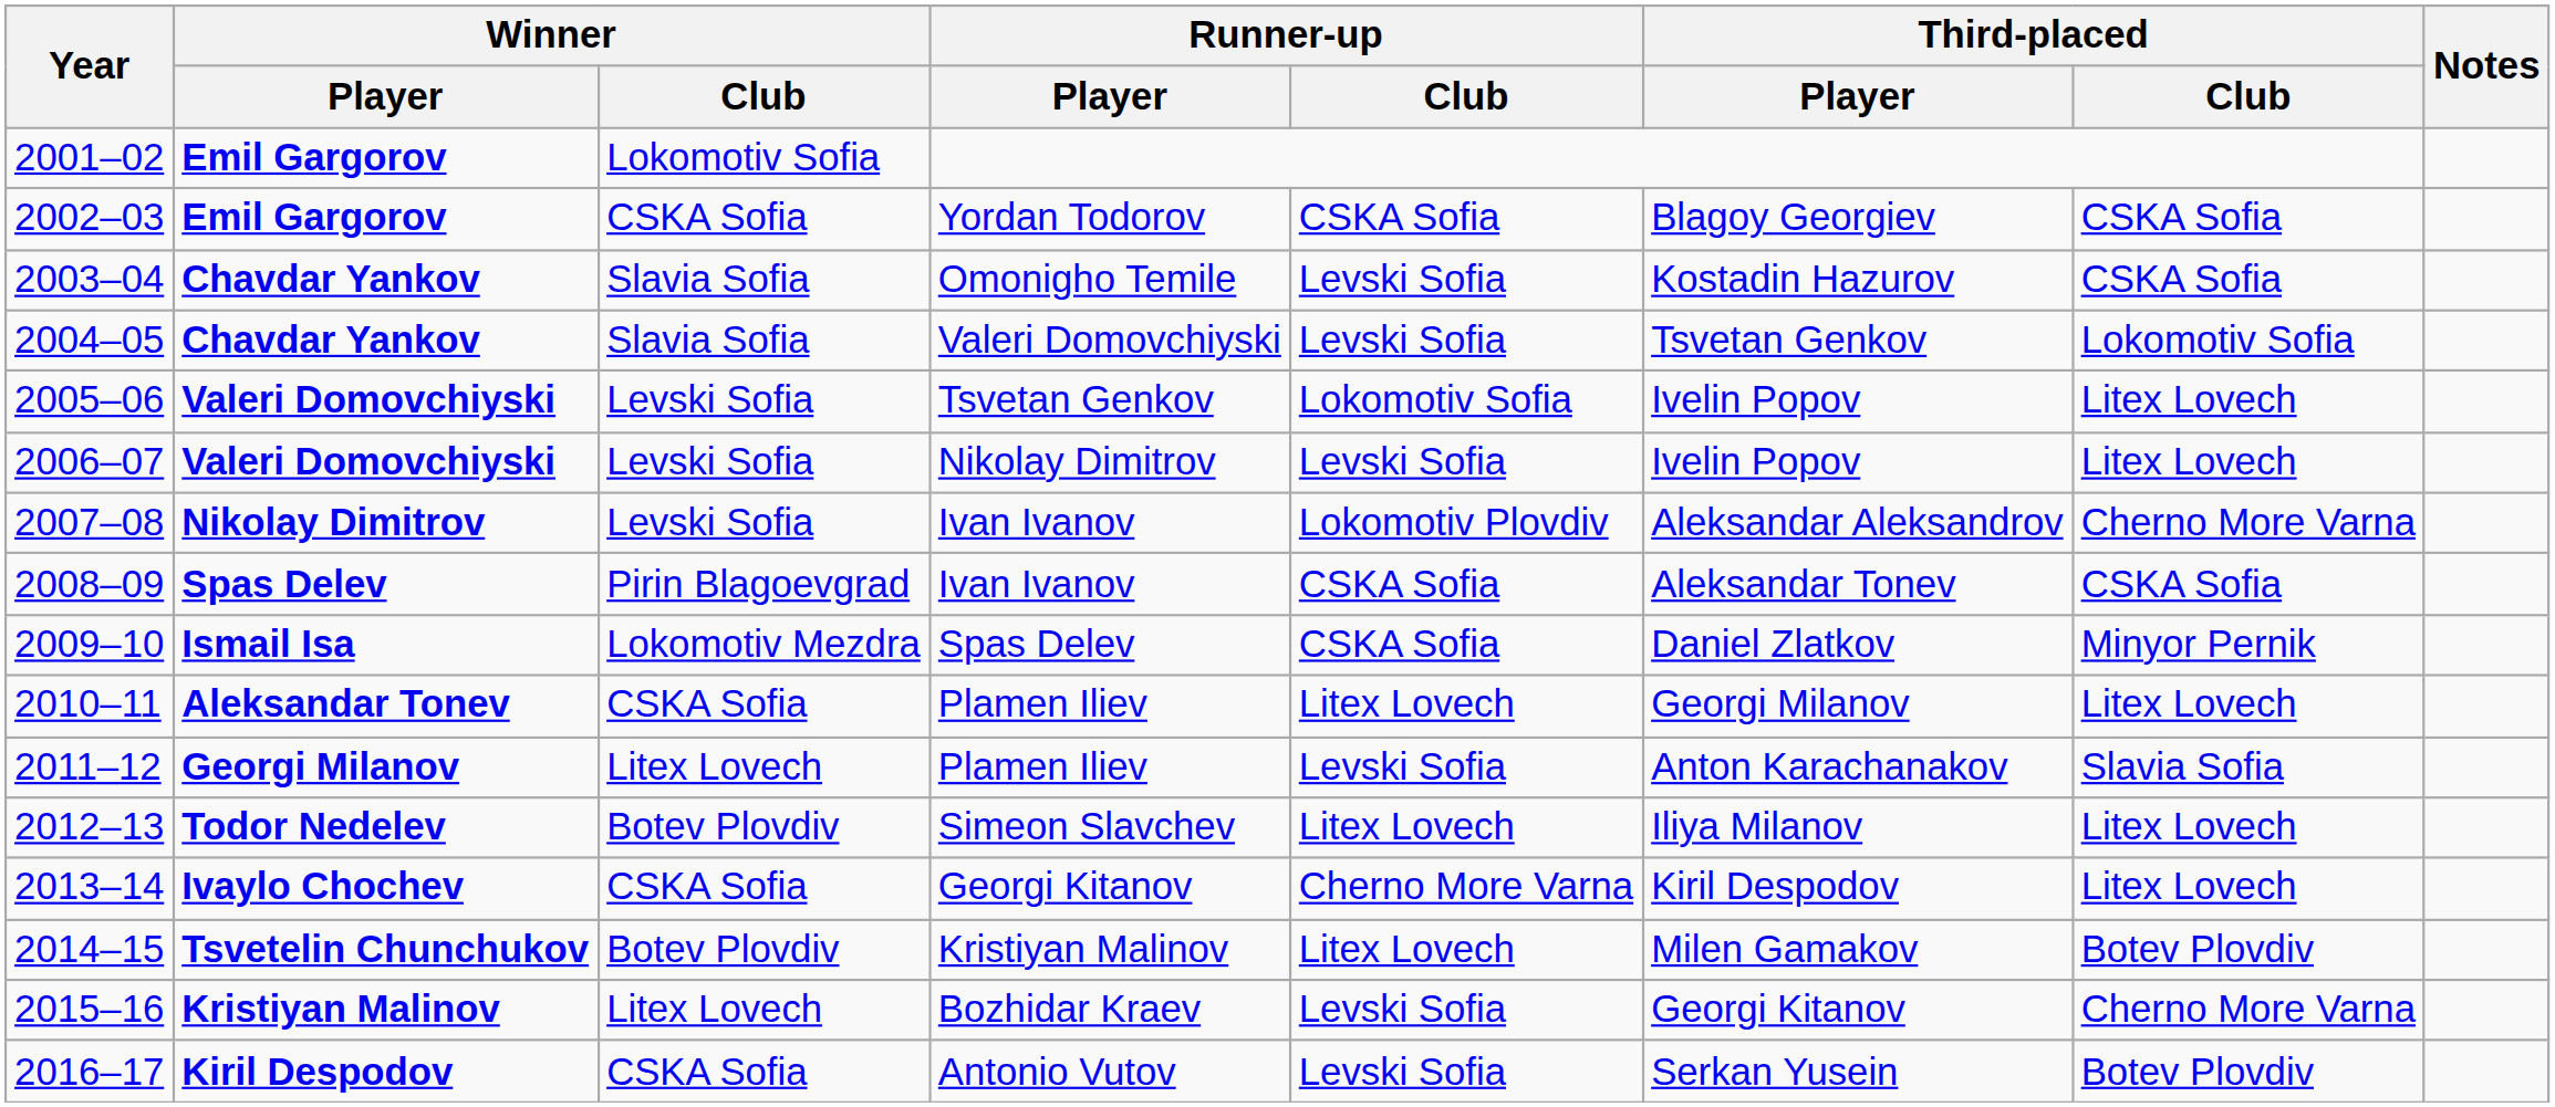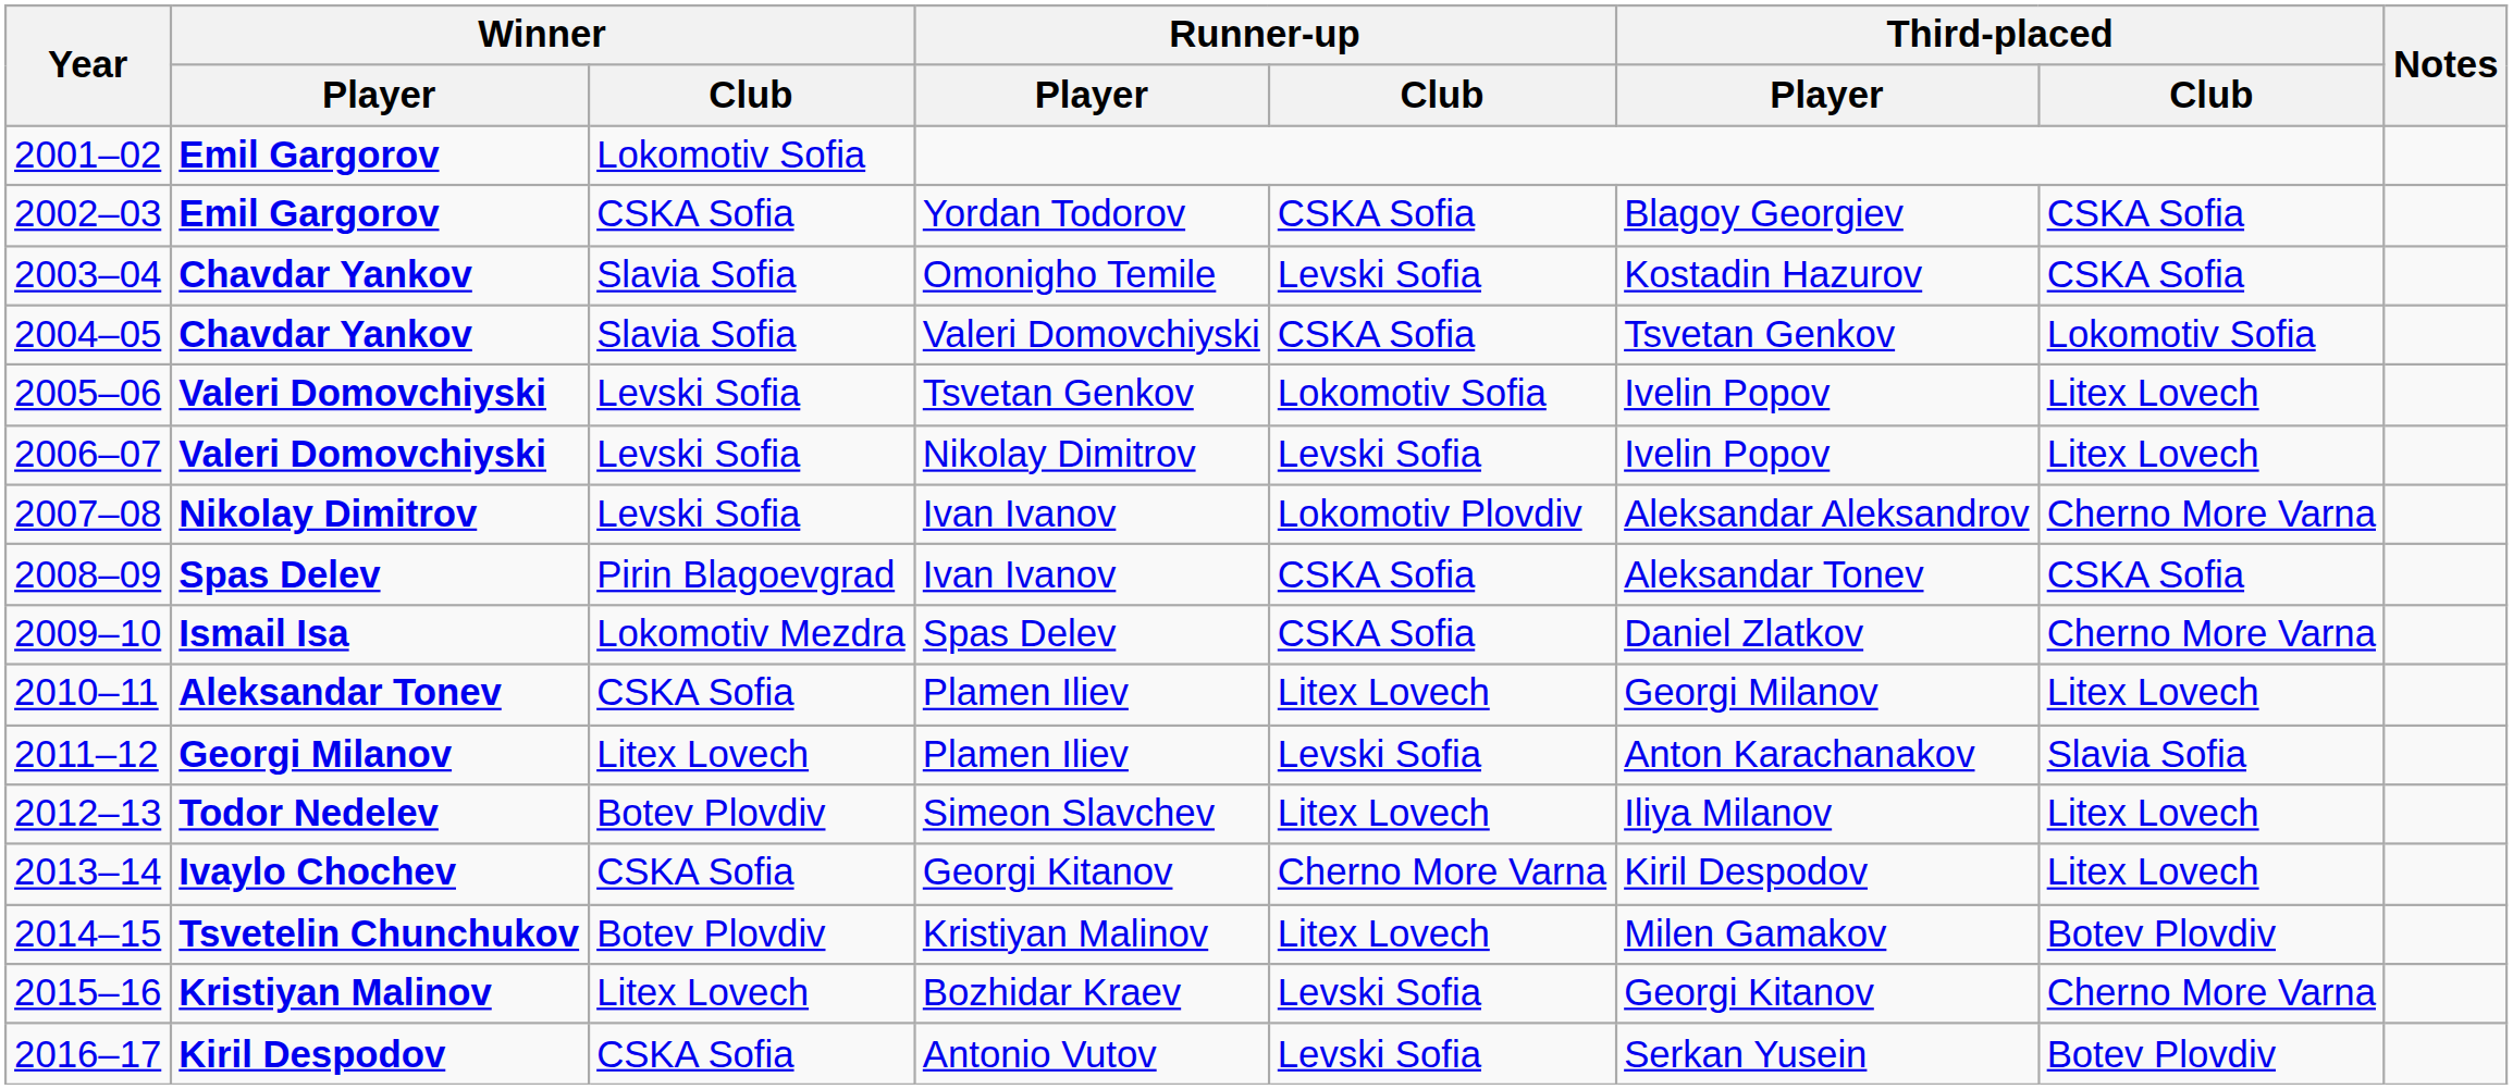 <table class="wikitable" | border="1" cellspacing="0" cellpadding="6">
 <tr align="center">
 <th rowspan="2">Year</th>
 <th colspan="2"><strong>Winner</strong></th>
 <th colspan="2">Runner-up</th>
 <th colspan="2">Third-placed</th>
 <th rowspan="2">Notes</th>
 </tr>
 <tr align="center">
 <th>Player</th>
 <th>Club</th>
 <th>Player</th>
 <th>Club</th>
 <th>Player</th>
 <th>Club</th>
 </tr>
 <tr>
 <td><a href='#'>2001–02</a></td>
 <td> <strong><a href='#'>Emil Gargorov</a></strong></td>
 <td><a href='#'>Lokomotiv Sofia</a></td>
 <td colspan="4"> </td>
 <td></td>
 </tr>
 <tr>
 <td><a href='#'>2002–03</a></td>
 <td> <strong><a href='#'>Emil Gargorov</a></strong></td>
 <td><a href='#'>CSKA Sofia</a></td>
 <td> <a href='#'>Yordan Todorov</a></td>
 <td><a href='#'>CSKA Sofia</a></td>
 <td> <a href='#'>Blagoy Georgiev</a></td>
 <td><a href='#'>CSKA Sofia</a></td>
 <td align="center"></td>
 </tr>
 <tr>
 <td><a href='#'>2003–04</a></td>
 <td> <strong><a href='#'>Chavdar Yankov</a></strong></td>
 <td><a href='#'>Slavia Sofia</a></td>
 <td> <a href='#'>Omonigho Temile</a></td>
 <td><a href='#'>Levski Sofia</a></td>
 <td> <a href='#'>Kostadin Hazurov</a></td>
 <td><a href='#'>CSKA Sofia</a></td>
 <td align="center"></td>
 </tr>
 <tr>
 <td><a href='#'>2004–05</a></td>
 <td> <strong><a href='#'>Chavdar Yankov</a></strong></td>
 <td><a href='#'>Slavia Sofia</a></td>
 <td> <a href='#'>Valeri Domovchiyski</a></td>
-<td><a href='#'>Levski Sofia</a></td>
+<td><a href='#'>CSKA Sofia</a></td>
 <td> <a href='#'>Tsvetan Genkov</a></td>
 <td><a href='#'>Lokomotiv Sofia</a></td>
 <td align="center"></td>
 </tr>
 <tr>
 <td><a href='#'>2005–06</a></td>
 <td> <strong><a href='#'>Valeri Domovchiyski</a></strong></td>
 <td><a href='#'>Levski Sofia</a></td>
 <td> <a href='#'>Tsvetan Genkov</a></td>
 <td><a href='#'>Lokomotiv Sofia</a></td>
 <td> <a href='#'>Ivelin Popov</a></td>
 <td><a href='#'>Litex Lovech</a></td>
 <td align="center"></td>
 </tr>
 <tr>
 <td><a href='#'>2006–07</a></td>
 <td> <strong><a href='#'>Valeri Domovchiyski</a></strong></td>
 <td><a href='#'>Levski Sofia</a></td>
 <td> <a href='#'>Nikolay Dimitrov</a></td>
 <td><a href='#'>Levski Sofia</a></td>
 <td> <a href='#'>Ivelin Popov</a></td>
 <td><a href='#'>Litex Lovech</a></td>
 <td align="center"></td>
 </tr>
 <tr>
 <td><a href='#'>2007–08</a></td>
 <td> <strong><a href='#'>Nikolay Dimitrov</a></strong></td>
 <td><a href='#'>Levski Sofia</a></td>
 <td> <a href='#'>Ivan Ivanov</a></td>
 <td><a href='#'>Lokomotiv Plovdiv</a></td>
 <td> <a href='#'>Aleksandar Aleksandrov</a></td>
 <td><a href='#'>Cherno More Varna</a></td>
 <td align="center"></td>
 </tr>
 <tr>
 <td><a href='#'>2008–09</a></td>
 <td> <strong><a href='#'>Spas Delev</a></strong></td>
 <td><a href='#'>Pirin Blagoevgrad</a></td>
 <td> <a href='#'>Ivan Ivanov</a></td>
 <td><a href='#'>CSKA Sofia</a></td>
 <td> <a href='#'>Aleksandar Tonev</a></td>
 <td><a href='#'>CSKA Sofia</a></td>
 <td align="center"></td>
 </tr>
 <tr>
 <td><a href='#'>2009–10</a></td>
 <td> <strong><a href='#'>Ismail Isa</a></strong></td>
 <td><a href='#'>Lokomotiv Mezdra</a></td>
 <td> <a href='#'>Spas Delev</a></td>
 <td><a href='#'>CSKA Sofia</a></td>
 <td> <a href='#'>Daniel Zlatkov</a></td>
-<td><a href='#'>Minyor Pernik</a></td>
+<td><a href='#'>Cherno More Varna</a></td>
 <td align="center"></td>
 </tr>
 <tr>
 <td><a href='#'>2010–11</a></td>
 <td> <strong><a href='#'>Aleksandar Tonev</a></strong></td>
 <td><a href='#'>CSKA Sofia</a></td>
 <td> <a href='#'>Plamen Iliev</a></td>
 <td><a href='#'>Litex Lovech</a></td>
 <td> <a href='#'>Georgi Milanov</a></td>
 <td><a href='#'>Litex Lovech</a></td>
 <td align="center"></td>
 </tr>
 <tr>
 <td><a href='#'>2011–12</a></td>
 <td> <strong><a href='#'>Georgi Milanov</a></strong></td>
 <td><a href='#'>Litex Lovech</a></td>
 <td> <a href='#'>Plamen Iliev</a></td>
 <td><a href='#'>Levski Sofia</a></td>
 <td> <a href='#'>Anton Karachanakov</a></td>
 <td><a href='#'>Slavia Sofia</a></td>
 <td align="center"></td>
 </tr>
 <tr>
 <td><a href='#'>2012–13</a></td>
 <td> <strong><a href='#'>Todor Nedelev</a></strong></td>
 <td><a href='#'>Botev Plovdiv</a></td>
 <td> <a href='#'>Simeon Slavchev</a></td>
 <td><a href='#'>Litex Lovech</a></td>
 <td> <a href='#'>Iliya Milanov</a></td>
 <td><a href='#'>Litex Lovech</a></td>
 <td align="center"></td>
 </tr>
 <tr>
 <td><a href='#'>2013–14</a></td>
 <td> <strong><a href='#'>Ivaylo Chochev</a></strong></td>
 <td><a href='#'>CSKA Sofia</a></td>
 <td> <a href='#'>Georgi Kitanov</a></td>
 <td><a href='#'>Cherno More Varna</a></td>
 <td> <a href='#'>Kiril Despodov</a></td>
 <td><a href='#'>Litex Lovech</a></td>
 <td align="center"></td>
 </tr>
 <tr>
 <td><a href='#'>2014–15</a></td>
 <td> <strong><a href='#'>Tsvetelin Chunchukov</a></strong></td>
 <td><a href='#'>Botev Plovdiv</a></td>
 <td> <a href='#'>Kristiyan Malinov</a></td>
 <td><a href='#'>Litex Lovech</a></td>
 <td> <a href='#'>Milen Gamakov</a></td>
 <td><a href='#'>Botev Plovdiv</a></td>
 <td align="center"></td>
 </tr>
 <tr>
 <td><a href='#'>2015–16</a></td>
 <td> <strong><a href='#'>Kristiyan Malinov</a></strong></td>
 <td><a href='#'>Litex Lovech</a></td>
 <td> <a href='#'>Bozhidar Kraev</a></td>
 <td><a href='#'>Levski Sofia</a></td>
 <td> <a href='#'>Georgi Kitanov</a></td>
 <td><a href='#'>Cherno More Varna</a></td>
 <td align="center"></td>
 </tr>
 <tr>
 <td><a href='#'>2016–17</a></td>
 <td> <strong><a href='#'>Kiril Despodov</a></strong></td>
 <td><a href='#'>CSKA Sofia</a></td>
 <td> <a href='#'>Antonio Vutov</a></td>
 <td><a href='#'>Levski Sofia</a></td>
 <td> <a href='#'>Serkan Yusein</a></td>
 <td><a href='#'>Botev Plovdiv</a></td>
 <td align="center"></td>
 </tr>
 </table>
